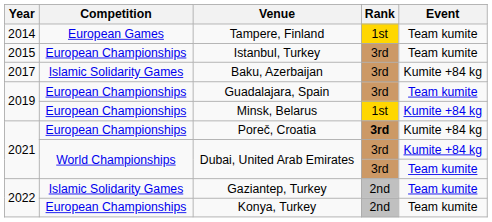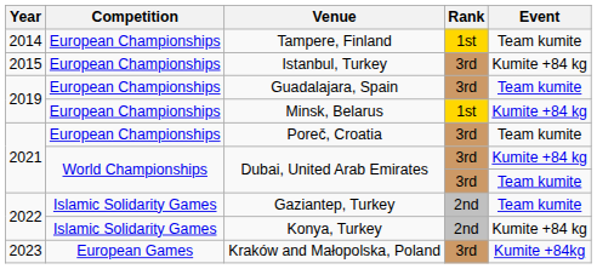 <table class="wikitable sortable" width=45% style="font-size:90%; text-align:center;">
 <tr>
 <th>Year</th>
 <th>Competition</th>
 <th>Venue</th>
 <th>Rank</th>
 <th>Event</th>
 </tr>
 <tr>
 <td>2014</td>
-<td><a href='#'>European Games</a></td>
+<td><a href='#'>European Championships</a></td>
 <td>Tampere, Finland</td>
 <td bgcolor="gold">1st</td>
 <td>Team kumite</td>
 </tr>
 <tr>
 <td>2015</td>
 <td><a href='#'>European Championships</a></td>
 <td>Istanbul, Turkey</td>
-<td bgcolor="cc9966">3rd</td>
-<td>Team kumite</td>
-</tr>
-<tr>
-<td>2017</td>
-<td><a href='#'>Islamic Solidarity Games</a></td>
-<td>Baku, Azerbaijan</td>
 <td bgcolor="cc9966">3rd</td>
 <td>Kumite +84 kg</td>
 </tr>
 <tr>
 <td rowspan=2>2019</td>
 <td><a href='#'>European Championships</a></td>
 <td>Guadalajara, Spain</td>
 <td bgcolor="cc9966">3rd</td>
 <td><a href='#'>Team kumite</a></td>
 </tr>
 <tr>
 <td><a href='#'>European Championships</a></td>
 <td>Minsk, Belarus</td>
 <td bgcolor="gold">1st</td>
 <td><a href='#'>Kumite +84 kg</a></td>
 </tr>
 <tr>
 <td rowspan=3>2021</td>
 <td><a href='#'>European Championships</a></td>
 <td>Poreč, Croatia</td>
-<td bgcolor="cc9966"><strong>3rd</strong></td>
-<td>Kumite +84 kg</td>
+<td bgcolor="cc9966">3rd</td>
+<td>Team kumite</td>
 </tr>
 <tr>
 <td rowspan=2><a href='#'>World Championships</a></td>
 <td rowspan=2>Dubai, United Arab Emirates</td>
 <td bgcolor="cc9966">3rd</td>
 <td><a href='#'>Kumite +84 kg</a></td>
 </tr>
 <tr>
 <td bgcolor="cc9966">3rd</td>
 <td><a href='#'>Team kumite</a></td>
 </tr>
 <tr>
 <td rowspan=2>2022</td>
 <td><a href='#'>Islamic Solidarity Games</a></td>
 <td>Gaziantep, Turkey</td>
 <td bgcolor="silver">2nd</td>
 <td><a href='#'>Team kumite</a></td>
 </tr>
 <tr>
-<td><a href='#'>European Championships</a></td>
+<td><a href='#'>Islamic Solidarity Games</a></td>
 <td>Konya, Turkey</td>
 <td bgcolor="silver">2nd</td>
-<td>Team kumite</td>
+<td>Kumite +84 kg</td>
+</tr>
+<tr>
+<td>2023</td>
+<td><a href='#'>European Games</a></td>
+<td>Kraków and Małopolska, Poland</td>
+<td bgcolor="cc9966">3rd</td>
+<td><a href='#'>Kumite +84kg</a></td>
 </tr>
 </table>
